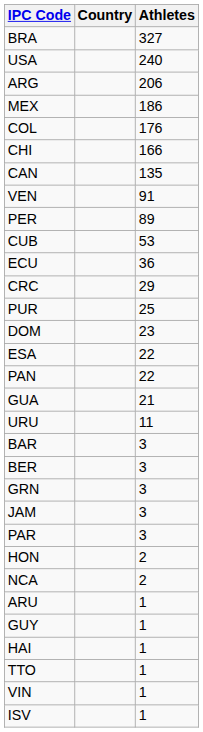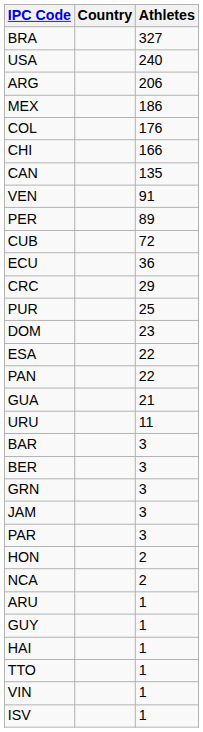 <table class="wikitable collapsible collapsed sortable" style="border:0;">
 <tr>
 <th><a href='#'>IPC Code</a></th>
 <th>Country</th>
 <th>Athletes</th>
 </tr>
 <tr>
 <td>BRA</td>
 <td></td>
 <td>327</td>
 </tr>
 <tr>
 <td>USA</td>
 <td></td>
 <td>240</td>
 </tr>
 <tr>
 <td>ARG</td>
 <td></td>
 <td>206</td>
 </tr>
 <tr>
 <td>MEX</td>
 <td></td>
 <td>186</td>
 </tr>
 <tr>
 <td>COL</td>
 <td></td>
 <td>176</td>
 </tr>
 <tr>
 <td>CHI</td>
 <td></td>
 <td>166</td>
 </tr>
 <tr>
 <td>CAN</td>
 <td></td>
 <td>135</td>
 </tr>
 <tr>
 <td>VEN</td>
 <td></td>
 <td>91</td>
 </tr>
 <tr>
 <td>PER</td>
 <td></td>
 <td>89</td>
 </tr>
 <tr>
 <td>CUB</td>
 <td></td>
-<td>53</td>
+<td>72</td>
 </tr>
 <tr>
 <td>ECU</td>
 <td></td>
 <td>36</td>
 </tr>
 <tr>
 <td>CRC</td>
 <td></td>
 <td>29</td>
 </tr>
 <tr>
 <td>PUR</td>
 <td></td>
 <td>25</td>
 </tr>
 <tr>
 <td>DOM</td>
 <td></td>
 <td>23</td>
 </tr>
 <tr>
 <td>ESA</td>
 <td></td>
 <td>22</td>
 </tr>
 <tr>
 <td>PAN</td>
 <td></td>
 <td>22</td>
 </tr>
 <tr>
 <td>GUA</td>
 <td></td>
 <td>21</td>
 </tr>
 <tr>
 <td>URU</td>
 <td></td>
 <td>11</td>
 </tr>
 <tr>
 <td>BAR</td>
 <td></td>
 <td>3</td>
 </tr>
 <tr>
 <td>BER</td>
 <td></td>
 <td>3</td>
 </tr>
 <tr>
 <td>GRN</td>
 <td></td>
 <td>3</td>
 </tr>
 <tr>
 <td>JAM</td>
 <td></td>
 <td>3</td>
 </tr>
 <tr>
 <td>PAR</td>
 <td></td>
 <td>3</td>
 </tr>
 <tr>
 <td>HON</td>
 <td></td>
 <td>2</td>
 </tr>
 <tr>
 <td>NCA</td>
 <td></td>
 <td>2</td>
 </tr>
 <tr>
 <td>ARU</td>
 <td></td>
 <td>1</td>
 </tr>
 <tr>
 <td>GUY</td>
 <td></td>
 <td>1</td>
 </tr>
 <tr>
 <td>HAI</td>
 <td></td>
 <td>1</td>
 </tr>
 <tr>
 <td>TTO</td>
 <td></td>
 <td>1</td>
 </tr>
 <tr>
 <td>VIN</td>
 <td></td>
 <td>1</td>
 </tr>
 <tr>
 <td>ISV</td>
 <td></td>
 <td>1</td>
 </tr>
 </table>
